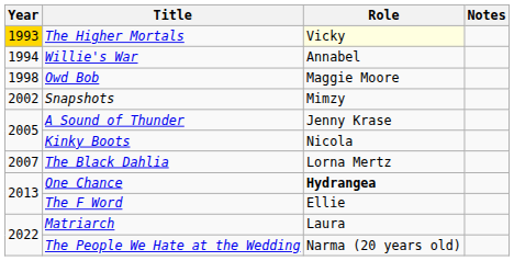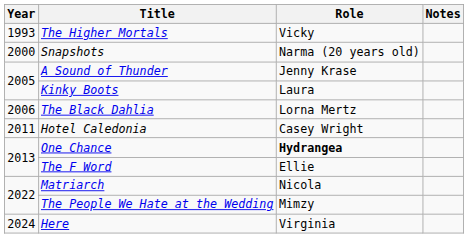 <table class="wikitable sortable">
 <tr>
 <th>Year</th>
 <th>Title</th>
 <th class="unsortable">Role</th>
 <th class="unsortable">Notes</th>
 </tr>
 <tr>
-<td style="background: gold;">1993</td>
+<td>1993</td>
 <td><em><a href='#'>The Higher Mortals</a></em></td>
-<td style="background: lightyellow;">Vicky</td>
+<td>Vicky</td>
 <td></td>
 </tr>
 <tr>
-<td>1994</td>
-<td><em><a href='#'>Willie's War</a></em></td>
-<td>Annabel</td>
-<td></td>
-</tr>
-<tr>
-<td>1998</td>
-<td><em><a href='#'>Owd Bob</a></em></td>
-<td>Maggie Moore</td>
-<td></td>
-</tr>
-<tr>
-<td>2002</td>
+<td>2000</td>
 <td><em>Snapshots</em></td>
-<td>Mimzy</td>
+<td>Narma (20 years old)</td>
 <td></td>
 </tr>
 <tr>
 <td rowspan="2">2005</td>
 <td><em><a href='#'>A Sound of Thunder</a></em></td>
 <td>Jenny Krase</td>
 <td></td>
 </tr>
 <tr>
 <td><em><a href='#'>Kinky Boots</a></em></td>
-<td>Nicola</td>
+<td>Laura</td>
 <td></td>
 </tr>
 <tr>
-<td>2007</td>
+<td>2006</td>
 <td><em><a href='#'>The Black Dahlia</a></em></td>
 <td>Lorna Mertz</td>
+<td></td>
+</tr>
+<tr>
+<td>2011</td>
+<td><em>Hotel Caledonia</em></td>
+<td>Casey Wright</td>
 <td></td>
 </tr>
 <tr>
 <td rowspan="2">2013</td>
 <td><em><a href='#'>One Chance</a></em></td>
 <td><strong>Hydrangea</strong></td>
 <td></td>
 </tr>
 <tr>
 <td><em><a href='#'>The F Word</a></em></td>
 <td>Ellie</td>
 <td></td>
 </tr>
 <tr>
 <td rowspan="2">2022</td>
 <td><em><a href='#'>Matriarch</a></em></td>
-<td>Laura</td>
+<td>Nicola</td>
 <td></td>
 </tr>
 <tr>
 <td><em><a href='#'>The People We Hate at the Wedding</a></em></td>
-<td>Narma (20 years old)</td>
+<td>Mimzy</td>
+<td></td>
+</tr>
+<tr>
+<td>2024</td>
+<td><em><a href='#'>Here</a></em></td>
+<td>Virginia</td>
 <td></td>
 </tr>
 </table>
